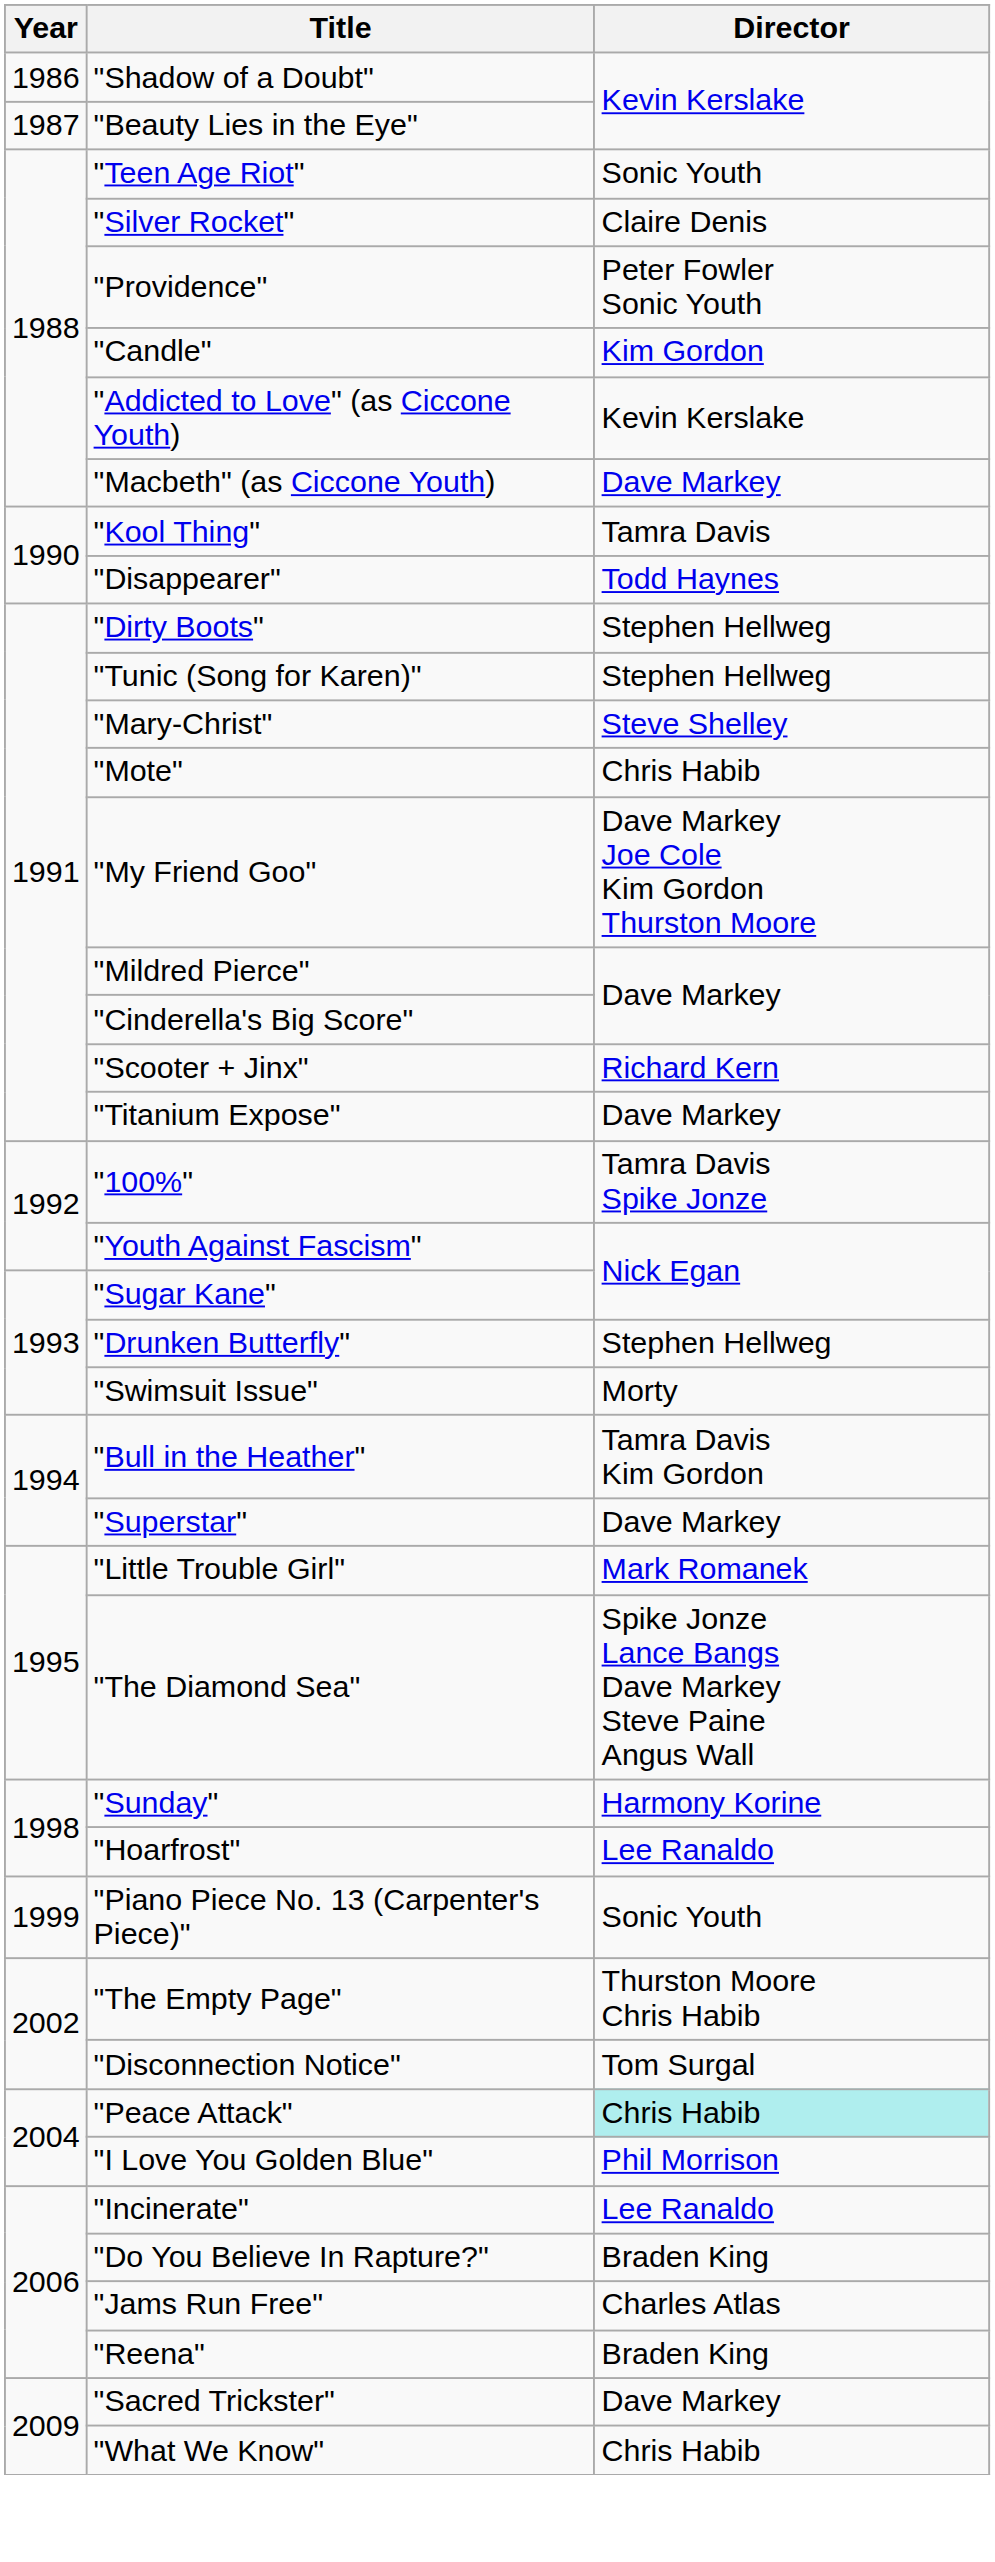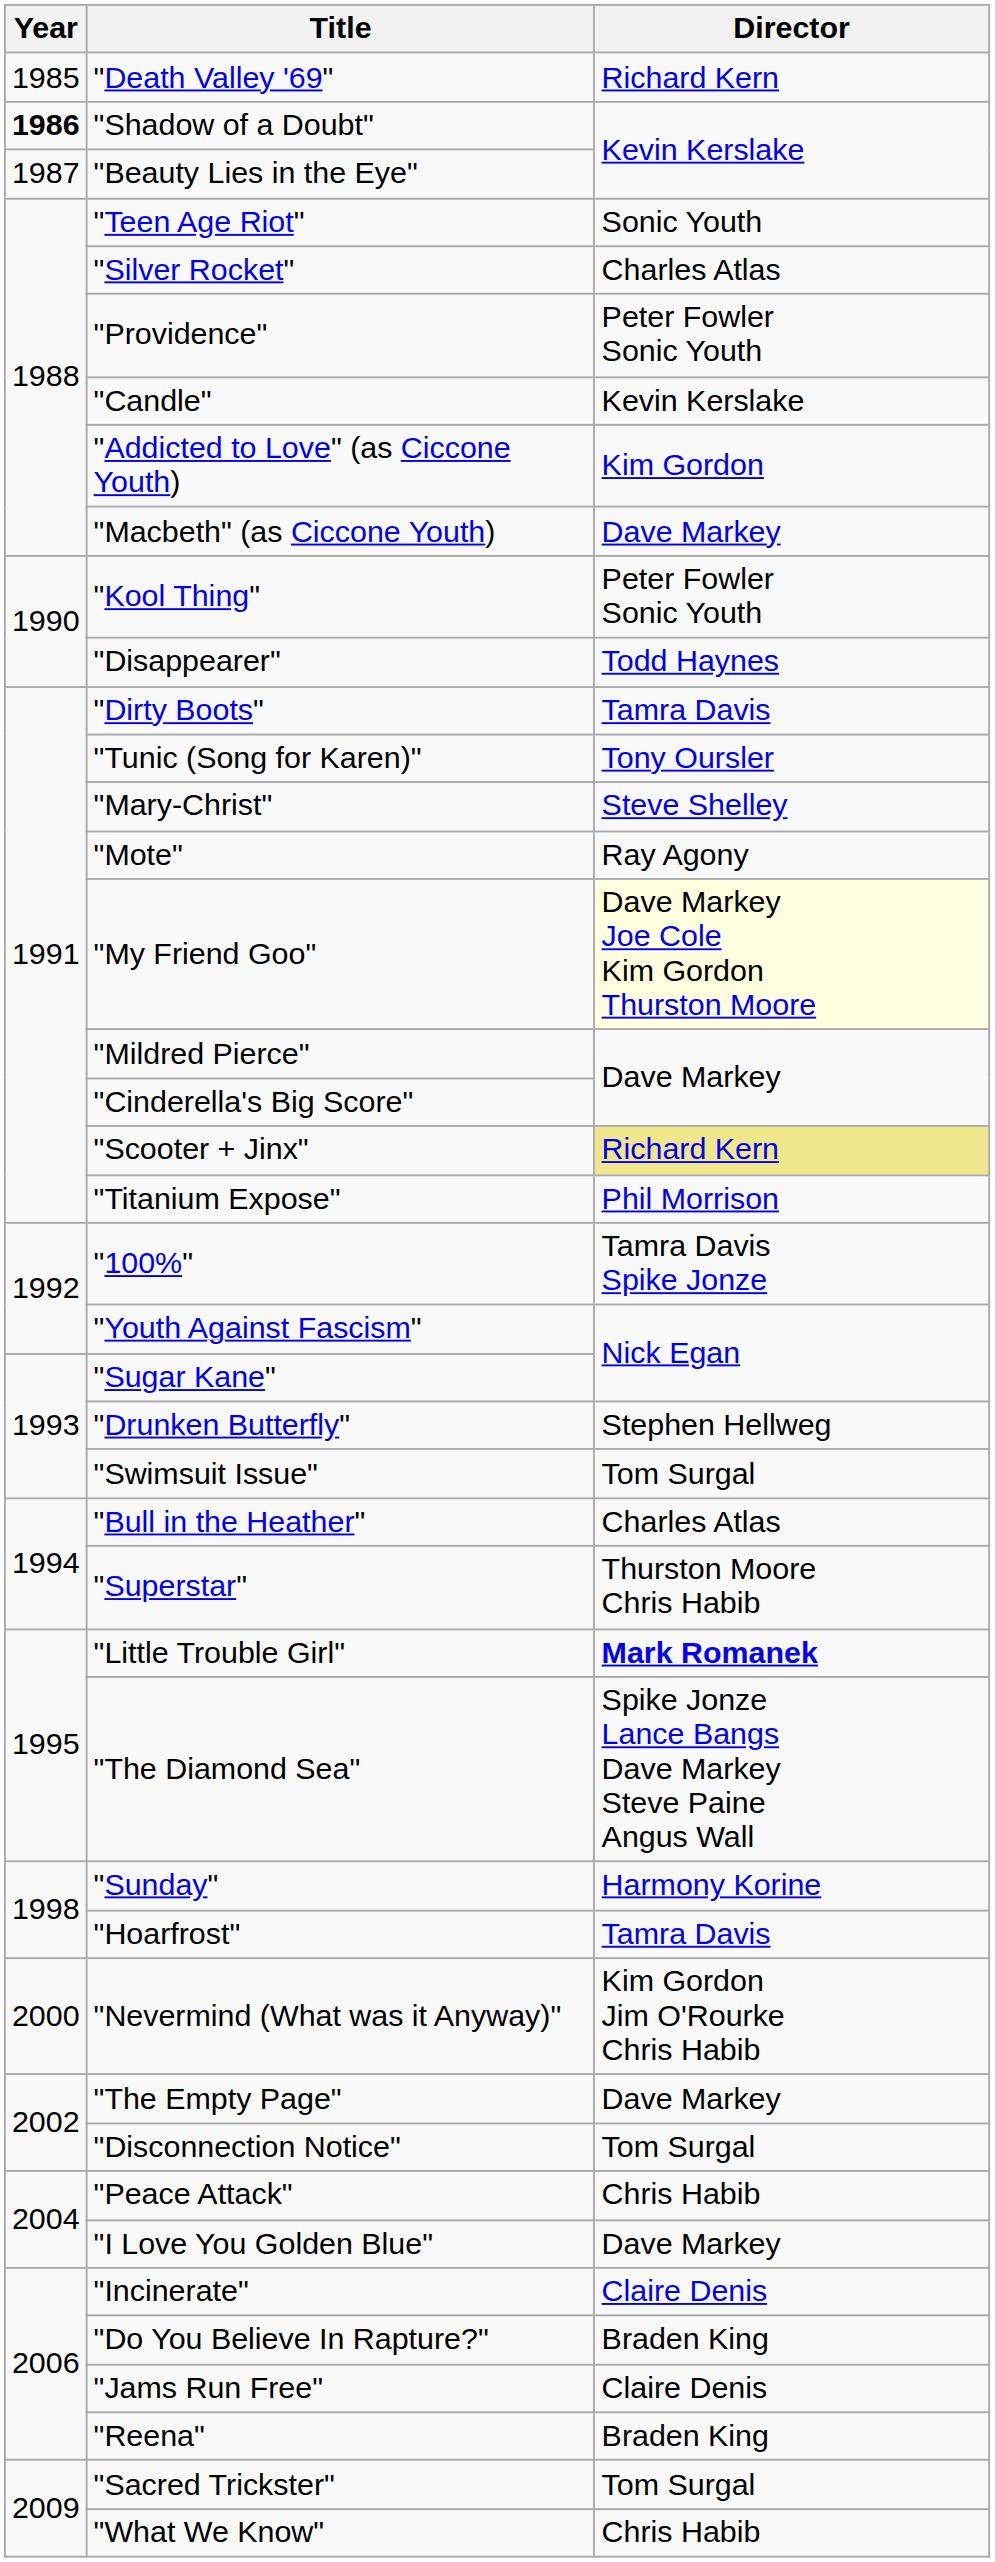 <table class="wikitable">
 <tr>
 <th width="33">Year</th>
 <th width="260">Title</th>
 <th width="200">Director</th>
 </tr>
 <tr>
-<td align="center">1986</td>
+<td align="center">1985</td>
+<td>"<a href='#'>Death Valley '69</a>"</td>
+<td><a href='#'>Richard Kern</a></td>
+</tr>
+<tr>
+<td align="center"><strong>1986</strong></td>
 <td>"Shadow of a Doubt"</td>
 <td rowspan="2"><a href='#'>Kevin Kerslake</a></td>
 </tr>
 <tr>
 <td align="center">1987</td>
 <td>"Beauty Lies in the Eye"</td>
 </tr>
 <tr>
 <td align="center" rowspan="6">1988</td>
 <td>"<a href='#'>Teen Age Riot</a>"</td>
 <td>Sonic Youth</td>
 </tr>
 <tr>
 <td>"<a href='#'>Silver Rocket</a>"</td>
-<td>Claire Denis</td>
+<td>Charles Atlas</td>
 </tr>
 <tr>
 <td>"Providence"</td>
 <td>Peter Fowler<br>Sonic Youth</td>
 </tr>
 <tr>
 <td>"Candle"</td>
-<td><a href='#'>Kim Gordon</a></td>
+<td>Kevin Kerslake</td>
 </tr>
 <tr>
 <td>"<a href='#'>Addicted to Love</a>" (as <a href='#'>Ciccone Youth</a>)</td>
-<td>Kevin Kerslake</td>
+<td><a href='#'>Kim Gordon</a></td>
 </tr>
 <tr>
 <td>"Macbeth" (as <a href='#'>Ciccone Youth</a>)</td>
 <td><a href='#'>Dave Markey</a></td>
 </tr>
 <tr>
 <td align="center" rowspan="2">1990</td>
 <td>"<a href='#'>Kool Thing</a>"</td>
-<td>Tamra Davis</td>
+<td>Peter Fowler<br>Sonic Youth</td>
 </tr>
 <tr>
 <td>"Disappearer"</td>
 <td><a href='#'>Todd Haynes</a></td>
 </tr>
 <tr>
 <td align="center" rowspan="9">1991</td>
 <td>"<a href='#'>Dirty Boots</a>"</td>
-<td>Stephen Hellweg</td>
+<td><a href='#'>Tamra Davis</a></td>
 </tr>
 <tr>
 <td>"Tunic (Song for Karen)"</td>
-<td>Stephen Hellweg</td>
+<td><a href='#'>Tony Oursler</a></td>
 </tr>
 <tr>
 <td>"Mary-Christ"</td>
 <td><a href='#'>Steve Shelley</a></td>
 </tr>
 <tr>
 <td>"Mote"</td>
-<td>Chris Habib</td>
+<td>Ray Agony</td>
 </tr>
 <tr>
 <td>"My Friend Goo"</td>
-<td>Dave Markey<br><a href='#'>Joe Cole</a><br>Kim Gordon<br><a href='#'>Thurston Moore</a></td>
+<td style="background: lightyellow;">Dave Markey<br><a href='#'>Joe Cole</a><br>Kim Gordon<br><a href='#'>Thurston Moore</a></td>
 </tr>
 <tr>
 <td>"Mildred Pierce"</td>
 <td rowspan="2">Dave Markey</td>
 </tr>
 <tr>
 <td>"Cinderella's Big Score"</td>
 </tr>
 <tr>
 <td>"Scooter + Jinx"</td>
-<td><a href='#'>Richard Kern</a></td>
+<td style="background: khaki;"><a href='#'>Richard Kern</a></td>
 </tr>
 <tr>
 <td>"Titanium Expose"</td>
-<td>Dave Markey</td>
+<td><a href='#'>Phil Morrison</a></td>
 </tr>
 <tr>
 <td align="center" rowspan="2">1992</td>
 <td>"<a href='#'>100%</a>"</td>
 <td>Tamra Davis<br><a href='#'>Spike Jonze</a></td>
 </tr>
 <tr>
 <td>"<a href='#'>Youth Against Fascism</a>"</td>
 <td rowspan="2"><a href='#'>Nick Egan</a></td>
 </tr>
 <tr>
 <td align="center" rowspan="3">1993</td>
 <td>"<a href='#'>Sugar Kane</a>"</td>
 </tr>
 <tr>
 <td>"<a href='#'>Drunken Butterfly</a>"</td>
 <td>Stephen Hellweg</td>
 </tr>
 <tr>
 <td>"Swimsuit Issue"</td>
-<td>Morty</td>
+<td>Tom Surgal</td>
 </tr>
 <tr>
 <td align="center" rowspan="2">1994</td>
 <td>"<a href='#'>Bull in the Heather</a>"</td>
-<td>Tamra Davis<br>Kim Gordon</td>
+<td>Charles Atlas</td>
 </tr>
 <tr>
 <td>"<a href='#'>Superstar</a>"</td>
-<td>Dave Markey</td>
+<td>Thurston Moore<br>Chris Habib</td>
 </tr>
 <tr>
 <td align="center" rowspan="2">1995</td>
 <td>"Little Trouble Girl"</td>
-<td><a href='#'>Mark Romanek</a></td>
+<td><strong><a href='#'>Mark Romanek</a></strong></td>
 </tr>
 <tr>
 <td>"The Diamond Sea"</td>
 <td>Spike Jonze<br><a href='#'>Lance Bangs</a><br>Dave Markey<br>Steve Paine<br>Angus Wall</td>
 </tr>
 <tr>
 <td align="center" rowspan="2">1998</td>
 <td>"<a href='#'>Sunday</a>"</td>
 <td><a href='#'>Harmony Korine</a></td>
 </tr>
 <tr>
 <td>"Hoarfrost"</td>
-<td><a href='#'>Lee Ranaldo</a></td>
+<td><a href='#'>Tamra Davis</a></td>
 </tr>
 <tr>
-<td align="center">1999</td>
-<td>"Piano Piece No. 13 (Carpenter's Piece)"</td>
-<td>Sonic Youth</td>
+<td align="center">2000</td>
+<td>"Nevermind (What was it Anyway)"</td>
+<td>Kim Gordon<br>Jim O'Rourke<br>Chris Habib</td>
 </tr>
 <tr>
 <td align="center" rowspan="2">2002</td>
 <td>"The Empty Page"</td>
-<td>Thurston Moore<br>Chris Habib</td>
+<td>Dave Markey</td>
 </tr>
 <tr>
 <td>"Disconnection Notice"</td>
 <td>Tom Surgal</td>
 </tr>
 <tr>
 <td align="center" rowspan="2">2004</td>
 <td>"Peace Attack"</td>
-<td style="background: paleturquoise;">Chris Habib</td>
+<td>Chris Habib</td>
 </tr>
 <tr>
 <td>"I Love You Golden Blue"</td>
-<td><a href='#'>Phil Morrison</a></td>
+<td>Dave Markey</td>
 </tr>
 <tr>
 <td align="center" rowspan="4">2006</td>
 <td>"Incinerate"</td>
-<td><a href='#'>Lee Ranaldo</a></td>
+<td><a href='#'>Claire Denis</a></td>
 </tr>
 <tr>
 <td>"Do You Believe In Rapture?"</td>
 <td>Braden King</td>
 </tr>
 <tr>
 <td>"Jams Run Free"</td>
-<td>Charles Atlas</td>
+<td>Claire Denis</td>
 </tr>
 <tr>
 <td>"Reena"</td>
 <td>Braden King</td>
 </tr>
 <tr>
 <td align="center" rowspan="2">2009</td>
 <td>"Sacred Trickster"</td>
-<td>Dave Markey</td>
+<td>Tom Surgal</td>
 </tr>
 <tr>
 <td>"What We Know"</td>
 <td>Chris Habib</td>
 </tr>
 </table>
